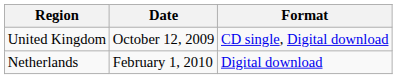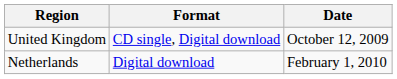 <table class="wikitable">
 <tr>
 <th>Region</th>
+<th>Format</th>
 <th>Date</th>
-<th>Format</th>
 </tr>
 <tr>
 <td>United Kingdom</td>
+<td><a href='#'>CD single</a>, <a href='#'>Digital download</a></td>
 <td>October 12, 2009</td>
-<td><a href='#'>CD single</a>, <a href='#'>Digital download</a></td>
 </tr>
 <tr>
 <td>Netherlands</td>
+<td><a href='#'>Digital download</a></td>
 <td>February 1, 2010</td>
-<td><a href='#'>Digital download</a></td>
 </tr>
 </table>
